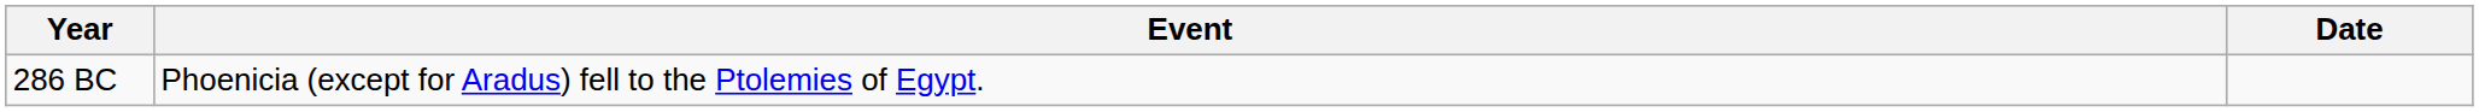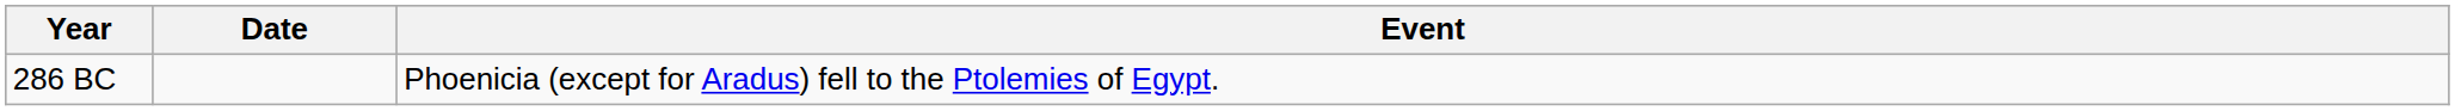 <table class="wikitable" width="100%">
 <tr>
 <th style="width:6%">Year</th>
+<th style="width:10%">Date</th>
 <th>Event</th>
-<th style="width:10%">Date</th>
 </tr>
 <tr>
 <td>286 BC</td>
+<td></td>
 <td>Phoenicia (except for <a href='#'>Aradus</a>) fell to the <a href='#'>Ptolemies</a> of <a href='#'>Egypt</a>.</td>
-<td></td>
 </tr>
 </table>
